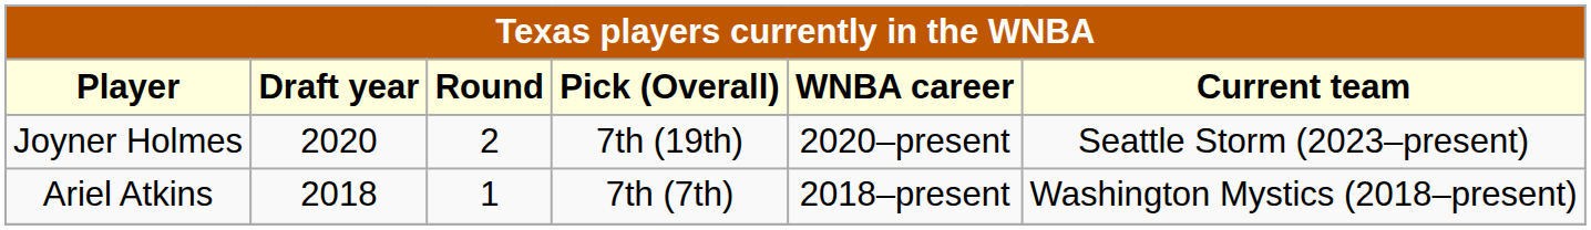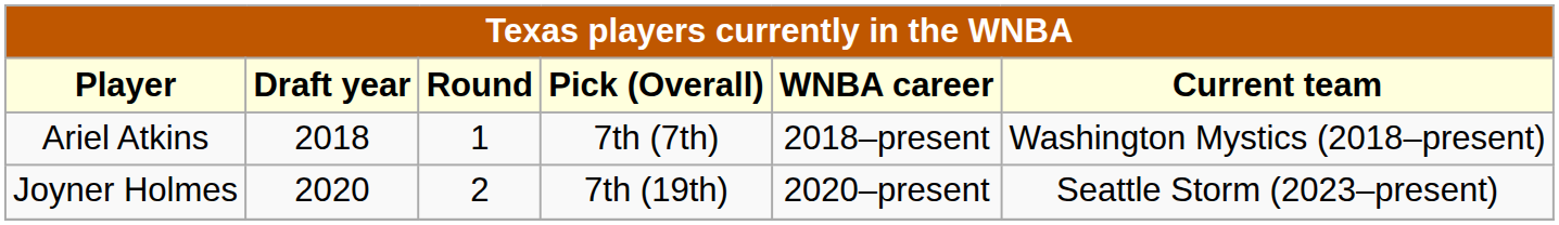 <table class="wikitable" style="text-align: center;">
 <tr>
 <td colspan="6" style= "background: #BF5700; color:white"><strong>Texas players currently in the WNBA</strong></td>
 </tr>
 <tr>
 <th style="background: #ffffdd;">Player</th>
 <th style="background: #ffffdd;">Draft year</th>
 <th style="background: #ffffdd;">Round</th>
 <th style="background: #ffffdd;">Pick (Overall)</th>
 <th style="background: #ffffdd;">WNBA career</th>
 <th style="background: #ffffdd;">Current team</th>
 </tr>
 <tr>
+<td>Ariel Atkins</td>
+<td>2018</td>
+<td>1</td>
+<td>7th (7th)</td>
+<td>2018–present</td>
+<td>Washington Mystics (2018–present)</td>
+</tr>
+<tr>
 <td>Joyner Holmes</td>
 <td>2020</td>
 <td>2</td>
 <td>7th (19th)</td>
 <td>2020–present</td>
 <td>Seattle Storm (2023–present)</td>
 </tr>
 <tr>
-<td>Ariel Atkins</td>
-<td>2018</td>
-<td>1</td>
-<td>7th (7th)</td>
-<td>2018–present</td>
-<td>Washington Mystics (2018–present)</td>
-</tr>
-<tr>
 </tr>
 </table>
